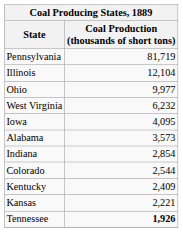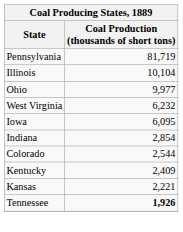 <table class=wikitable style="float:right;margin-left:10px">
 <tr>
 <th colspan=2>Coal Producing States, 1889</th>
 </tr>
 <tr>
 <th>State</th>
 <th>Coal Production<br>(thousands of short tons)</th>
 </tr>
 <tr>
 <td>Pennsylvania</td>
 <td align=right>81,719</td>
 </tr>
 <tr>
 <td>Illinois</td>
-<td align=right>12,104</td>
+<td align=right>10,104</td>
 </tr>
 <tr>
 <td>Ohio</td>
 <td align=right>9,977</td>
 </tr>
 <tr>
 <td>West Virginia</td>
 <td align=right>6,232</td>
 </tr>
 <tr>
 <td>Iowa</td>
-<td align=right>4,095</td>
-</tr>
-<tr>
-<td>Alabama</td>
-<td align=right>3,573</td>
+<td align=right>6,095</td>
 </tr>
 <tr>
 <td>Indiana</td>
 <td align=right>2,854</td>
 </tr>
 <tr>
 <td>Colorado</td>
 <td align=right>2,544</td>
 </tr>
 <tr>
 <td>Kentucky</td>
 <td align=right>2,409</td>
 </tr>
 <tr>
 <td>Kansas</td>
 <td align=right>2,221</td>
 </tr>
 <tr>
 <td>Tennessee</td>
 <td align=right><strong>1,926</strong></td>
 </tr>
 <tr>
 </tr>
 </table>
